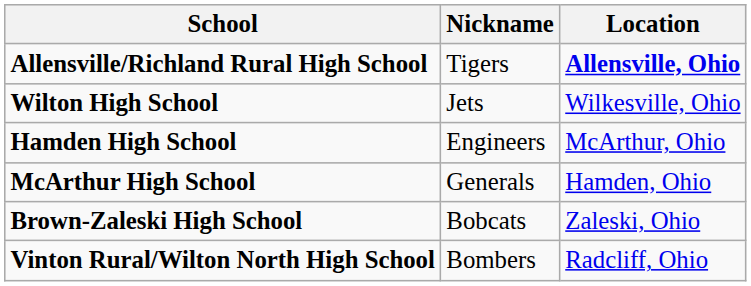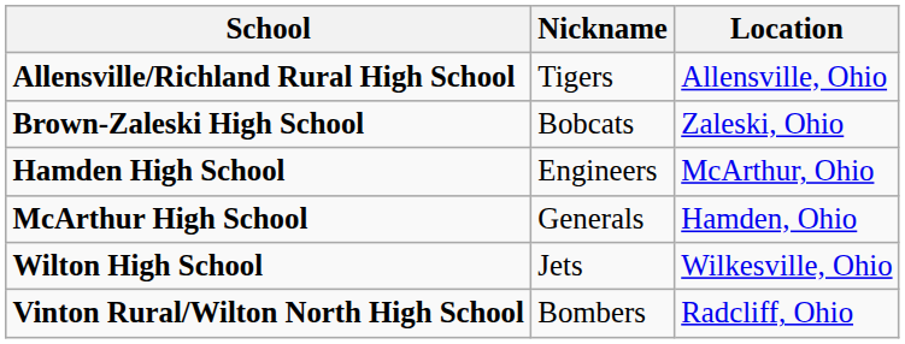 <table class="wikitable">
 <tr>
 <th>School</th>
 <th>Nickname</th>
 <th>Location</th>
 </tr>
 <tr>
 <td><strong>Allensville/Richland Rural High School</strong></td>
 <td>Tigers</td>
-<td><strong><a href='#'>Allensville, Ohio</a></strong></td>
+<td><a href='#'>Allensville, Ohio</a></td>
 </tr>
 <tr>
-<td><strong>Wilton High School</strong></td>
-<td>Jets</td>
-<td><a href='#'>Wilkesville, Ohio</a></td>
+<td><strong>Brown-Zaleski High School</strong></td>
+<td>Bobcats</td>
+<td><a href='#'>Zaleski, Ohio</a></td>
 </tr>
 <tr>
 <td><strong>Hamden High School</strong></td>
 <td>Engineers</td>
 <td><a href='#'>McArthur, Ohio</a></td>
 </tr>
 <tr>
 <td><strong>McArthur High School</strong></td>
 <td>Generals</td>
 <td><a href='#'>Hamden, Ohio</a></td>
 </tr>
 <tr>
-<td><strong>Brown-Zaleski High School</strong></td>
-<td>Bobcats</td>
-<td><a href='#'>Zaleski, Ohio</a></td>
+<td><strong>Wilton High School</strong></td>
+<td>Jets</td>
+<td><a href='#'>Wilkesville, Ohio</a></td>
 </tr>
 <tr>
 <td><strong>Vinton Rural/Wilton North High School</strong></td>
 <td>Bombers</td>
 <td><a href='#'>Radcliff, Ohio</a></td>
 </tr>
 </table>
